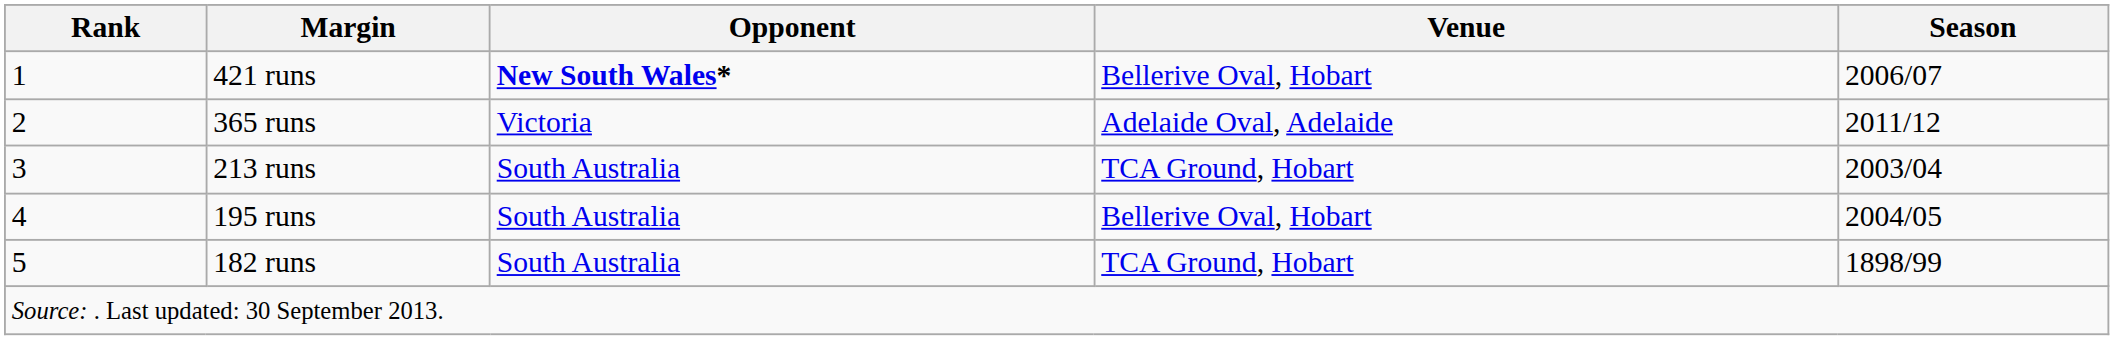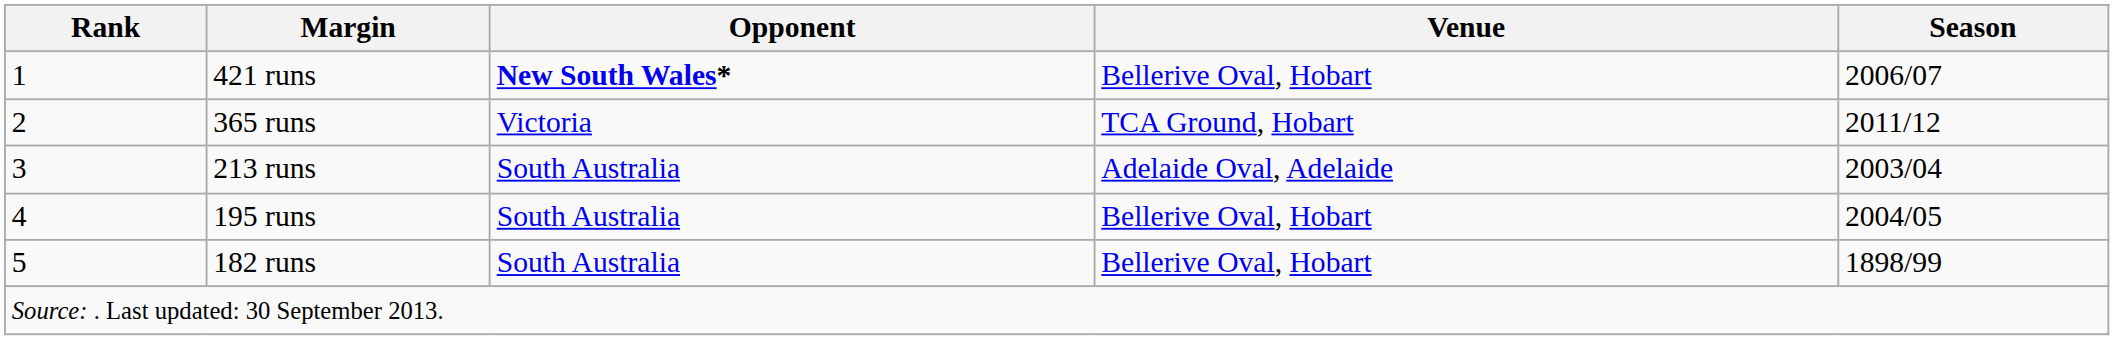 <table class="wikitable" style="width:90%;">
 <tr>
 <th>Rank</th>
 <th>Margin</th>
 <th>Opponent</th>
 <th>Venue</th>
 <th>Season</th>
 </tr>
 <tr>
 <td>1</td>
 <td>421 runs</td>
 <td><strong><a href='#'>New South Wales</a>*</strong></td>
 <td><a href='#'>Bellerive Oval</a>, <a href='#'>Hobart</a></td>
 <td>2006/07</td>
 </tr>
 <tr>
 <td>2</td>
 <td>365 runs</td>
 <td><a href='#'>Victoria</a></td>
-<td><a href='#'>Adelaide Oval</a>, <a href='#'>Adelaide</a></td>
+<td><a href='#'>TCA Ground</a>, <a href='#'>Hobart</a></td>
 <td>2011/12</td>
 </tr>
 <tr>
 <td>3</td>
 <td>213 runs</td>
 <td><a href='#'>South Australia</a></td>
-<td><a href='#'>TCA Ground</a>, <a href='#'>Hobart</a></td>
+<td><a href='#'>Adelaide Oval</a>, <a href='#'>Adelaide</a></td>
 <td>2003/04</td>
 </tr>
 <tr>
 <td>4</td>
 <td>195 runs</td>
 <td><a href='#'>South Australia</a></td>
 <td><a href='#'>Bellerive Oval</a>, <a href='#'>Hobart</a></td>
 <td>2004/05</td>
 </tr>
 <tr>
 <td>5</td>
 <td>182 runs</td>
 <td><a href='#'>South Australia</a></td>
-<td><a href='#'>TCA Ground</a>, <a href='#'>Hobart</a></td>
+<td><a href='#'>Bellerive Oval</a>, <a href='#'>Hobart</a></td>
 <td>1898/99</td>
 </tr>
 <tr>
 <td colspan=5><small><em>Source: </em>. Last updated: 30 September 2013.</small></td>
 </tr>
 </table>
